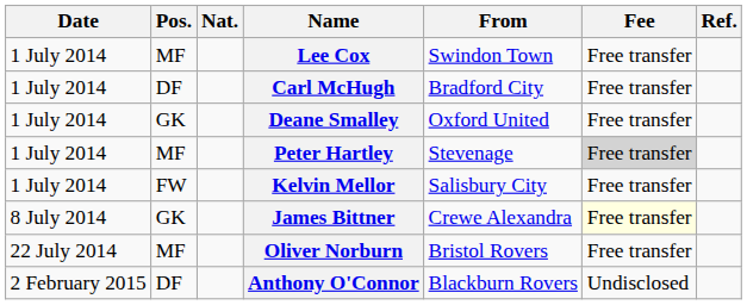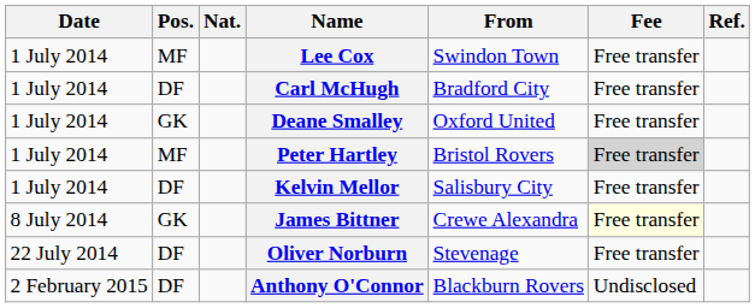 <table class="wikitable sortable plainrowheaders">
 <tr>
 <th scope=col>Date</th>
 <th scope=col>Pos.</th>
 <th scope=col>Nat.</th>
 <th scope=col>Name</th>
 <th scope=col>From</th>
 <th scope=col>Fee</th>
 <th scope=col class=unsortable>Ref.</th>
 </tr>
 <tr>
 <td>1 July 2014</td>
 <td>MF</td>
 <td></td>
 <th scope=row><a href='#'>Lee Cox</a></th>
 <td><a href='#'>Swindon Town</a></td>
 <td>Free transfer</td>
 <td></td>
 </tr>
 <tr>
 <td>1 July 2014</td>
 <td>DF</td>
 <td></td>
 <th scope=row><a href='#'>Carl McHugh</a></th>
 <td><a href='#'>Bradford City</a></td>
 <td>Free transfer</td>
 <td></td>
 </tr>
 <tr>
 <td>1 July 2014</td>
 <td>GK</td>
 <td></td>
 <th scope=row><a href='#'>Deane Smalley</a></th>
 <td><a href='#'>Oxford United</a></td>
 <td>Free transfer</td>
 <td></td>
 </tr>
 <tr>
 <td>1 July 2014</td>
 <td>MF</td>
 <td></td>
 <th scope=row><a href='#'>Peter Hartley</a></th>
-<td><a href='#'>Stevenage</a></td>
+<td><a href='#'>Bristol Rovers</a></td>
 <td style="background: lightgrey;">Free transfer</td>
 <td></td>
 </tr>
 <tr>
 <td>1 July 2014</td>
-<td>FW</td>
+<td>DF</td>
 <td></td>
 <th scope=row><a href='#'>Kelvin Mellor</a></th>
 <td><a href='#'>Salisbury City</a></td>
 <td>Free transfer</td>
 <td></td>
 </tr>
 <tr>
 <td>8 July 2014</td>
 <td>GK</td>
 <td></td>
 <th scope=row><a href='#'>James Bittner</a></th>
 <td><a href='#'>Crewe Alexandra</a></td>
 <td style="background: lightyellow;">Free transfer</td>
 <td></td>
 </tr>
 <tr>
 <td>22 July 2014</td>
-<td>MF</td>
+<td>DF</td>
 <td></td>
 <th scope=row><a href='#'>Oliver Norburn</a></th>
-<td><a href='#'>Bristol Rovers</a></td>
+<td><a href='#'>Stevenage</a></td>
 <td>Free transfer</td>
 <td></td>
 </tr>
 <tr>
 <td>2 February 2015</td>
 <td>DF</td>
 <td></td>
 <th scope=row><a href='#'>Anthony O'Connor</a></th>
 <td><a href='#'>Blackburn Rovers</a></td>
 <td>Undisclosed</td>
 <td></td>
 </tr>
 </table>
